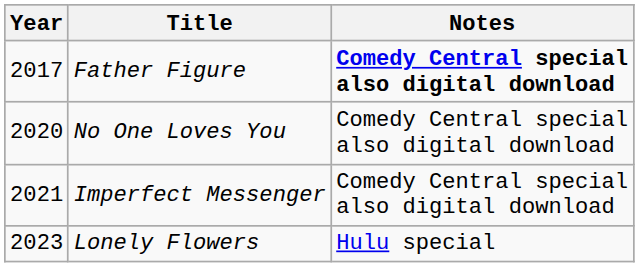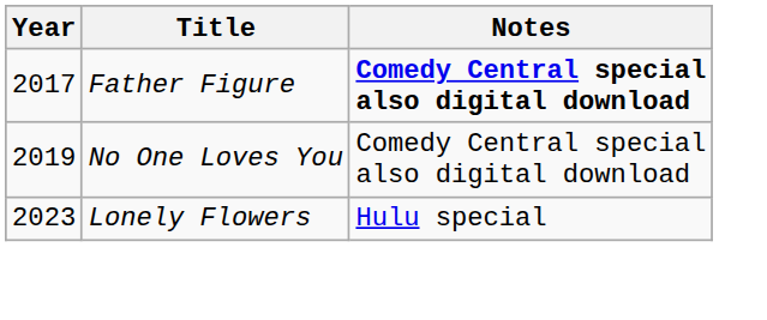 <table class="wikitable sortable">
 <tr>
 <th>Year</th>
 <th>Title</th>
 <th class="unsortable">Notes</th>
 </tr>
 <tr>
 <td>2017</td>
 <td><em>Father Figure</em></td>
 <td><strong><a href='#'>Comedy Central</a> special<br>also digital download</strong></td>
 </tr>
 <tr>
-<td>2020</td>
+<td>2019</td>
 <td><em>No One Loves You</em></td>
-<td>Comedy Central special<br>also digital download</td>
-</tr>
-<tr>
-<td>2021</td>
-<td><em>Imperfect Messenger</em></td>
 <td>Comedy Central special<br>also digital download</td>
 </tr>
 <tr>
 <td>2023</td>
 <td><em>Lonely Flowers</em></td>
 <td><a href='#'>Hulu</a> special</td>
 </tr>
 </table>
